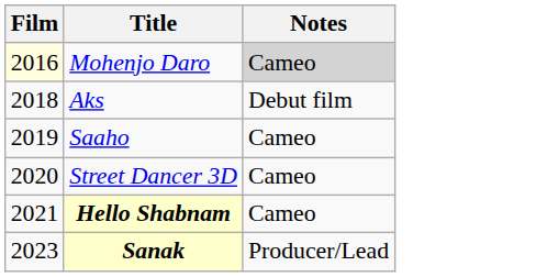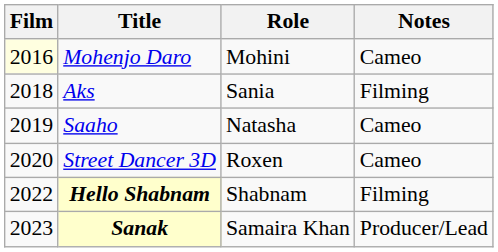 <table class="wikitable sortable plainrowheaders">
 <tr style="text-align:center;"!Year>
 <th>Film</th>
 <th>Title</th>
+<th>Role</th>
 <th>Notes</th>
 </tr>
 <tr>
 <td style="background: lightyellow;">2016</td>
 <td><a href='#'><em>Mohenjo Daro</em></a></td>
-<td style="background: lightgrey;">Cameo</td>
+<td>Mohini</td>
+<td>Cameo</td>
 </tr>
 <tr>
 <td>2018</td>
 <td><em><a href='#'>Aks</a></em></td>
-<td>Debut film</td>
+<td>Sania</td>
+<td>Filming</td>
 </tr>
 <tr>
 <td>2019</td>
 <td><em><a href='#'>Saaho</a></em></td>
+<td>Natasha</td>
 <td>Cameo</td>
 </tr>
 <tr>
 <td>2020</td>
 <td><em><a href='#'>Street Dancer 3D</a></em></td>
+<td>Roxen</td>
 <td>Cameo</td>
 </tr>
 <tr>
-<td rowspan="1">2021</td>
+<td rowspan="1">2022</td>
 <th scope="row" style="background:#ffc;"><em>Hello Shabnam</em> </th>
-<td>Cameo</td>
+<td>Shabnam</td>
+<td>Filming</td>
 </tr>
 <tr>
 <td>2023</td>
 <th scope="row" style="background:#ffc;"><em>Sanak</em></th>
+<td>Samaira Khan</td>
 <td>Producer/Lead </td>
 </tr>
 </table>
